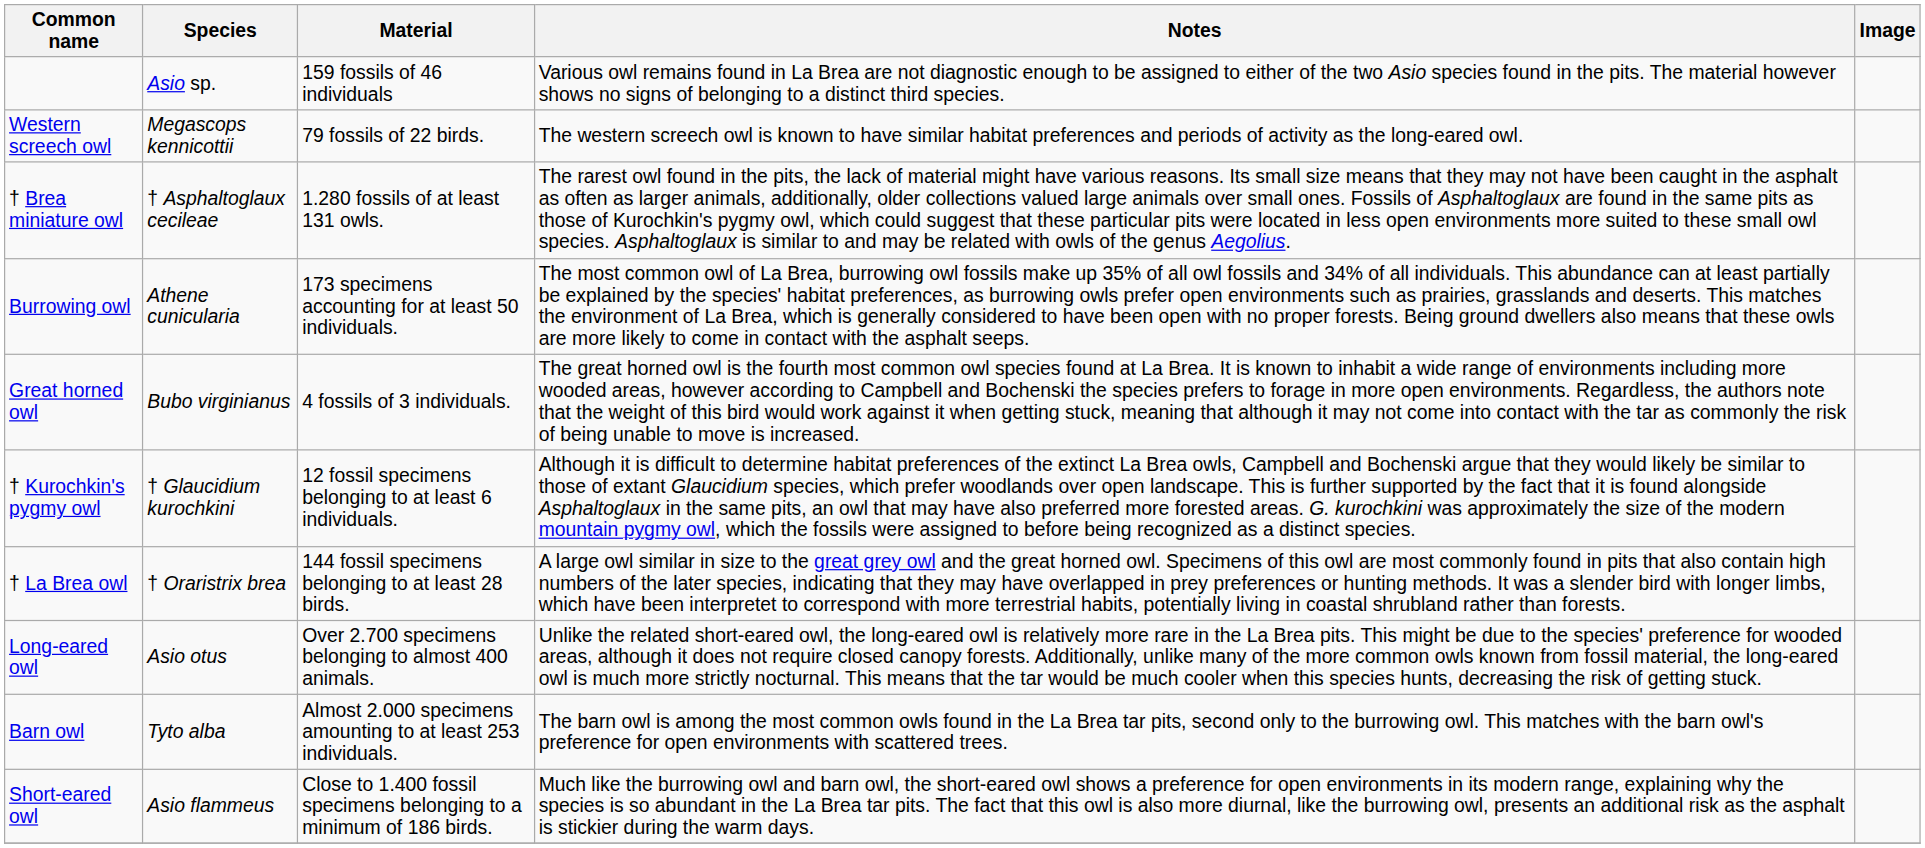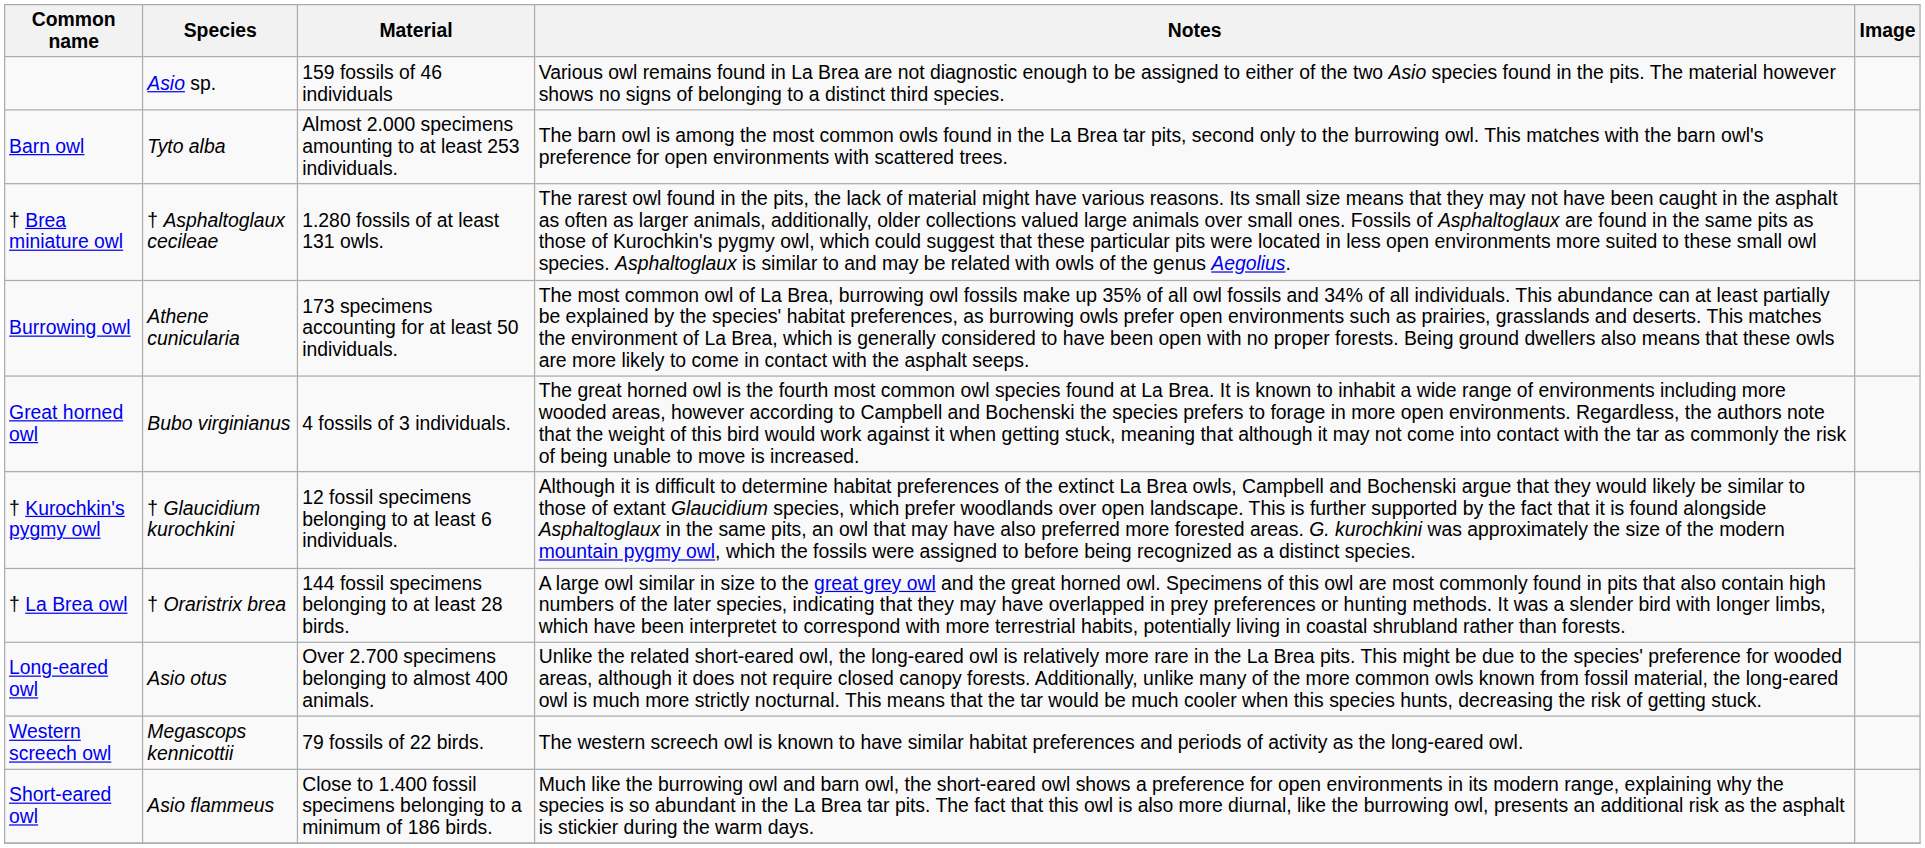 <table class="wikitable" align="center" width="100%">
 <tr>
 <th>Common name</th>
 <th>Species</th>
 <th>Material</th>
 <th>Notes</th>
 <th>Image</th>
 </tr>
 <tr>
 <td></td>
 <td><em><a href='#'>Asio</a></em> sp.</td>
 <td>159 fossils of 46 individuals</td>
 <td>Various owl remains found in La Brea are not diagnostic enough to be assigned to either of the two <em>Asio</em> species found in the pits. The material however shows no signs of belonging to a distinct third species.</td>
 <td></td>
 </tr>
 <tr>
-<td><a href='#'>Western screech owl</a></td>
-<td><em>Megascops kennicottii</em></td>
-<td>79 fossils of 22 birds.</td>
-<td>The western screech owl is known to have similar habitat preferences and periods of activity as the long-eared owl.</td>
+<td><a href='#'>Barn owl</a></td>
+<td><em>Tyto alba</em></td>
+<td>Almost 2.000 specimens amounting to at least 253 individuals.</td>
+<td>The barn owl is among the most common owls found in the La Brea tar pits, second only to the burrowing owl. This matches with the barn owl's preference for open environments with scattered trees.</td>
 <td></td>
 </tr>
 <tr>
 <td>† <a href='#'>Brea miniature owl</a></td>
 <td>† <em>Asphaltoglaux cecileae</em></td>
 <td>1.280 fossils of at least 131 owls.</td>
 <td>The rarest owl found in the pits, the lack of material might have various reasons. Its small size means that they may not have been caught in the asphalt as often as larger animals, additionally, older collections valued large animals over small ones. Fossils of <em>Asphaltoglaux</em> are found in the same pits as those of Kurochkin's pygmy owl, which could suggest that these particular pits were located in less open environments more suited to these small owl species. <em>Asphaltoglaux</em> is similar to and may be related with owls of the genus <em><a href='#'>Aegolius</a></em>.</td>
 <td></td>
 </tr>
 <tr>
 <td><a href='#'>Burrowing owl</a></td>
 <td><em>Athene cunicularia</em></td>
 <td>173 specimens accounting for at least 50 individuals.</td>
 <td>The most common owl of La Brea, burrowing owl fossils make up 35% of all owl fossils and 34% of all individuals. This abundance can at least partially be explained by the species' habitat preferences, as burrowing owls prefer open environments such as prairies, grasslands and deserts. This matches the environment of La Brea, which is generally considered to have been open with no proper forests. Being ground dwellers also means that these owls are more likely to come in contact with the asphalt seeps.</td>
 <td></td>
 </tr>
 <tr>
 <td><a href='#'>Great horned owl</a></td>
 <td><em>Bubo virginianus</em></td>
 <td>4 fossils of 3 individuals.</td>
 <td>The great horned owl is the fourth most common owl species found at La Brea. It is known to inhabit a wide range of environments including more wooded areas, however according to Campbell and Bochenski the species prefers to forage in more open environments. Regardless, the authors note that the weight of this bird would work against it when getting stuck, meaning that although it may not come into contact with the tar as commonly the risk of being unable to move is increased.</td>
 <td></td>
 </tr>
 <tr>
 <td>† <a href='#'>Kurochkin's pygmy owl</a></td>
 <td>† <em>Glaucidium kurochkini</em></td>
 <td>12 fossil specimens belonging to at least 6 individuals.</td>
 <td>Although it is difficult to determine habitat preferences of the extinct La Brea owls, Campbell and Bochenski argue that they would likely be similar to those of extant <em>Glaucidium</em> species, which prefer woodlands over open landscape. This is further supported by the fact that it is found alongside <em>Asphaltoglaux</em> in the same pits, an owl that may have also preferred more forested areas. <em>G. kurochkini</em> was approximately the size of the modern <a href='#'>mountain pygmy owl</a>, which the fossils were assigned to before being recognized as a distinct species.</td>
 <td rowspan=2><br></td>
 </tr>
 <tr>
 <td>† <a href='#'>La Brea owl</a></td>
 <td>† <em>Oraristrix brea</em></td>
 <td>144 fossil specimens belonging to at least 28 birds.</td>
 <td>A large owl similar in size to the <a href='#'>great grey owl</a> and the great horned owl. Specimens of this owl are most commonly found in pits that also contain high numbers of the later species, indicating that they may have overlapped in prey preferences or hunting methods. It was a slender bird with longer limbs, which have been interpretet to correspond with more terrestrial habits, potentially living in coastal shrubland rather than forests.</td>
 </tr>
 <tr>
 <td><a href='#'>Long-eared owl</a></td>
 <td><em>Asio otus</em></td>
 <td>Over 2.700 specimens belonging to almost 400 animals.</td>
 <td>Unlike the related short-eared owl, the long-eared owl is relatively more rare in the La Brea pits. This might be due to the species' preference for wooded areas, although it does not require closed canopy forests. Additionally, unlike many of the more common owls known from fossil material, the long-eared owl is much more strictly nocturnal. This means that the tar would be much cooler when this species hunts, decreasing the risk of getting stuck.</td>
 <td></td>
 </tr>
 <tr>
-<td><a href='#'>Barn owl</a></td>
-<td><em>Tyto alba</em></td>
-<td>Almost 2.000 specimens amounting to at least 253 individuals.</td>
-<td>The barn owl is among the most common owls found in the La Brea tar pits, second only to the burrowing owl. This matches with the barn owl's preference for open environments with scattered trees.</td>
+<td><a href='#'>Western screech owl</a></td>
+<td><em>Megascops kennicottii</em></td>
+<td>79 fossils of 22 birds.</td>
+<td>The western screech owl is known to have similar habitat preferences and periods of activity as the long-eared owl.</td>
 <td></td>
 </tr>
 <tr>
 <td><a href='#'>Short-eared owl</a></td>
 <td><em>Asio flammeus</em></td>
 <td>Close to 1.400 fossil specimens belonging to a minimum of 186 birds.</td>
 <td>Much like the burrowing owl and barn owl, the short-eared owl shows a preference for open environments in its modern range, explaining why the species is so abundant in the La Brea tar pits. The fact that this owl is also more diurnal, like the burrowing owl, presents an additional risk as the asphalt is stickier during the warm days.</td>
 <td></td>
 </tr>
 <tr>
 </tr>
 </table>
